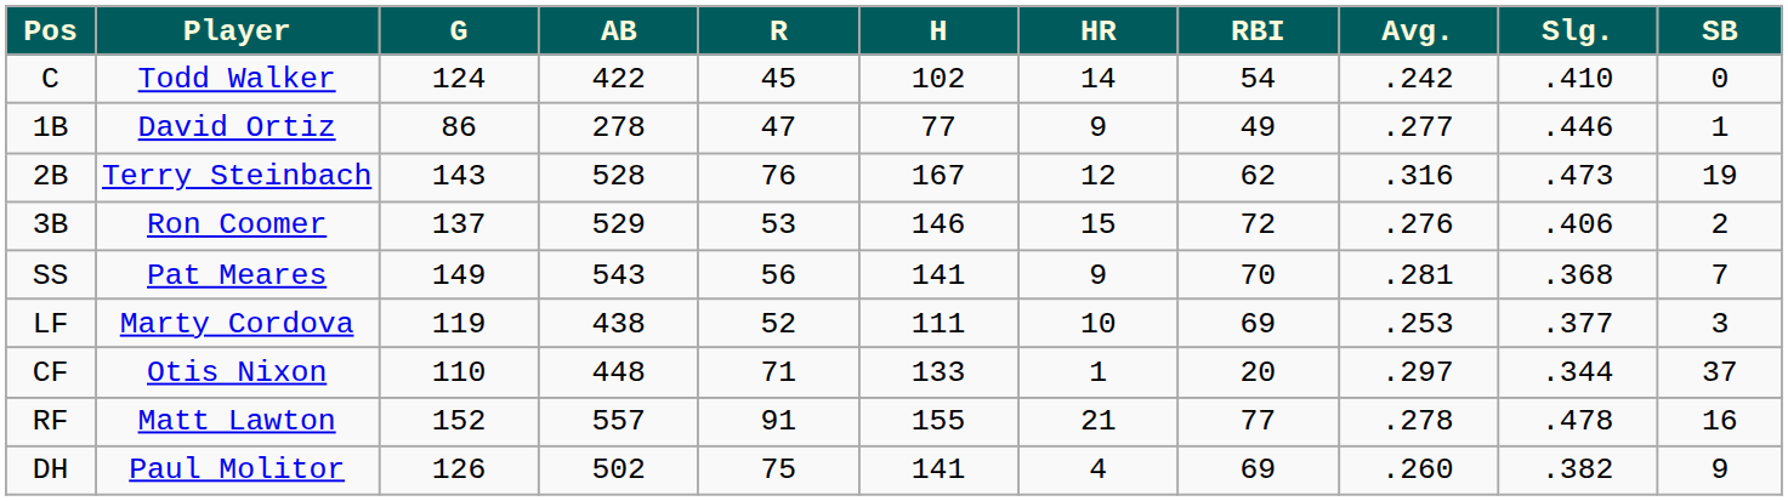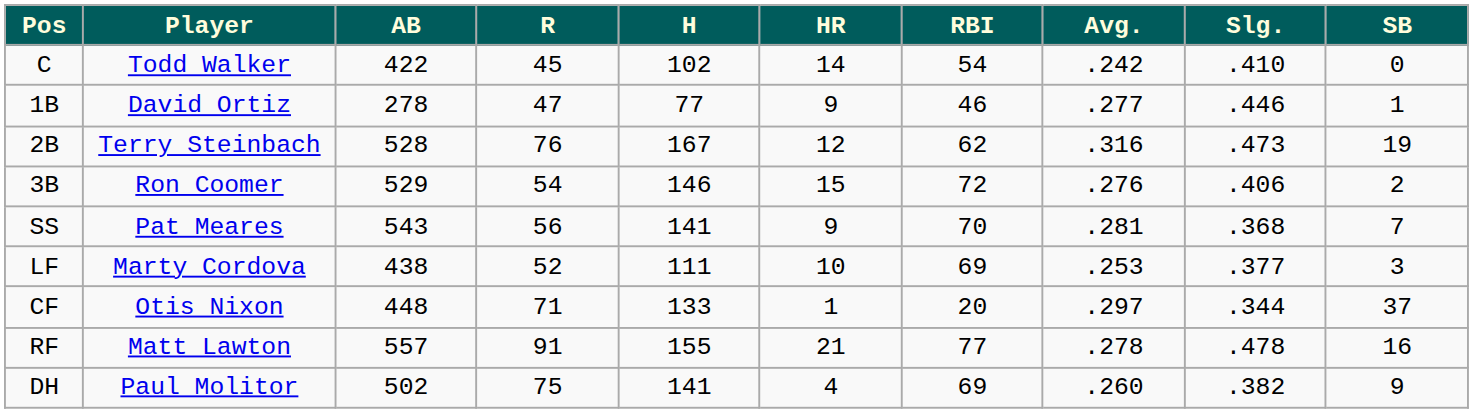 <table class="wikitable sortable">
 <tr>
 <th style=" background:#005c5c; color:#FFFDDD;" width="5%">Pos</th>
 <th style=" background:#005c5c; color:#FFFDDD;" width="16%">Player</th>
-<th style=" background:#005c5c; color:#FFFDDD;" width="9%">G</th>
 <th style=" background:#005c5c; color:#FFFDDD;" width="9%">AB</th>
 <th style=" background:#005c5c; color:#FFFDDD;" width="9%">R</th>
 <th style=" background:#005c5c; color:#FFFDDD;" width="9%">H</th>
 <th style=" background:#005c5c; color:#FFFDDD;" width="9%">HR</th>
 <th style=" background:#005c5c; color:#FFFDDD;" width="9%">RBI</th>
 <th style=" background:#005c5c; color:#FFFDDD;" width="9%">Avg.</th>
 <th style=" background:#005c5c; color:#FFFDDD;" width="9%">Slg.</th>
 <th style=" background:#005c5c; color:#FFFDDD;" width="9%">SB</th>
 </tr>
 <tr align="center">
 <td>C</td>
 <td><a href='#'>Todd Walker</a></td>
-<td>124</td>
 <td>422</td>
 <td>45</td>
 <td>102</td>
 <td>14</td>
 <td>54</td>
 <td>.242</td>
 <td>.410</td>
 <td>0</td>
 </tr>
 <tr align="center">
 <td>1B</td>
 <td><a href='#'>David Ortiz</a></td>
-<td>86</td>
 <td>278</td>
 <td>47</td>
 <td>77</td>
 <td>9</td>
-<td>49</td>
+<td>46</td>
 <td>.277</td>
 <td>.446</td>
 <td>1</td>
 </tr>
 <tr align="center">
 <td>2B</td>
 <td><a href='#'>Terry Steinbach</a></td>
-<td>143</td>
 <td>528</td>
 <td>76</td>
 <td>167</td>
 <td>12</td>
 <td>62</td>
 <td>.316</td>
 <td>.473</td>
 <td>19</td>
 </tr>
 <tr align="center">
 <td>3B</td>
 <td><a href='#'>Ron Coomer</a></td>
-<td>137</td>
 <td>529</td>
-<td>53</td>
+<td>54</td>
 <td>146</td>
 <td>15</td>
 <td>72</td>
 <td>.276</td>
 <td>.406</td>
 <td>2</td>
 </tr>
 <tr align="center">
 <td>SS</td>
 <td><a href='#'>Pat Meares</a></td>
-<td>149</td>
 <td>543</td>
 <td>56</td>
 <td>141</td>
 <td>9</td>
 <td>70</td>
 <td>.281</td>
 <td>.368</td>
 <td>7</td>
 </tr>
 <tr align="center">
 <td>LF</td>
 <td><a href='#'>Marty Cordova</a></td>
-<td>119</td>
 <td>438</td>
 <td>52</td>
 <td>111</td>
 <td>10</td>
 <td>69</td>
 <td>.253</td>
 <td>.377</td>
 <td>3</td>
 </tr>
 <tr align="center">
 <td>CF</td>
 <td><a href='#'>Otis Nixon</a></td>
-<td>110</td>
 <td>448</td>
 <td>71</td>
 <td>133</td>
 <td>1</td>
 <td>20</td>
 <td>.297</td>
 <td>.344</td>
 <td>37</td>
 </tr>
 <tr align="center">
 <td>RF</td>
 <td><a href='#'>Matt Lawton</a></td>
-<td>152</td>
 <td>557</td>
 <td>91</td>
 <td>155</td>
 <td>21</td>
 <td>77</td>
 <td>.278</td>
 <td>.478</td>
 <td>16</td>
 </tr>
 <tr align="center">
 <td>DH</td>
 <td><a href='#'>Paul Molitor</a></td>
-<td>126</td>
 <td>502</td>
 <td>75</td>
 <td>141</td>
 <td>4</td>
 <td>69</td>
 <td>.260</td>
 <td>.382</td>
 <td>9</td>
 </tr>
 </table>
